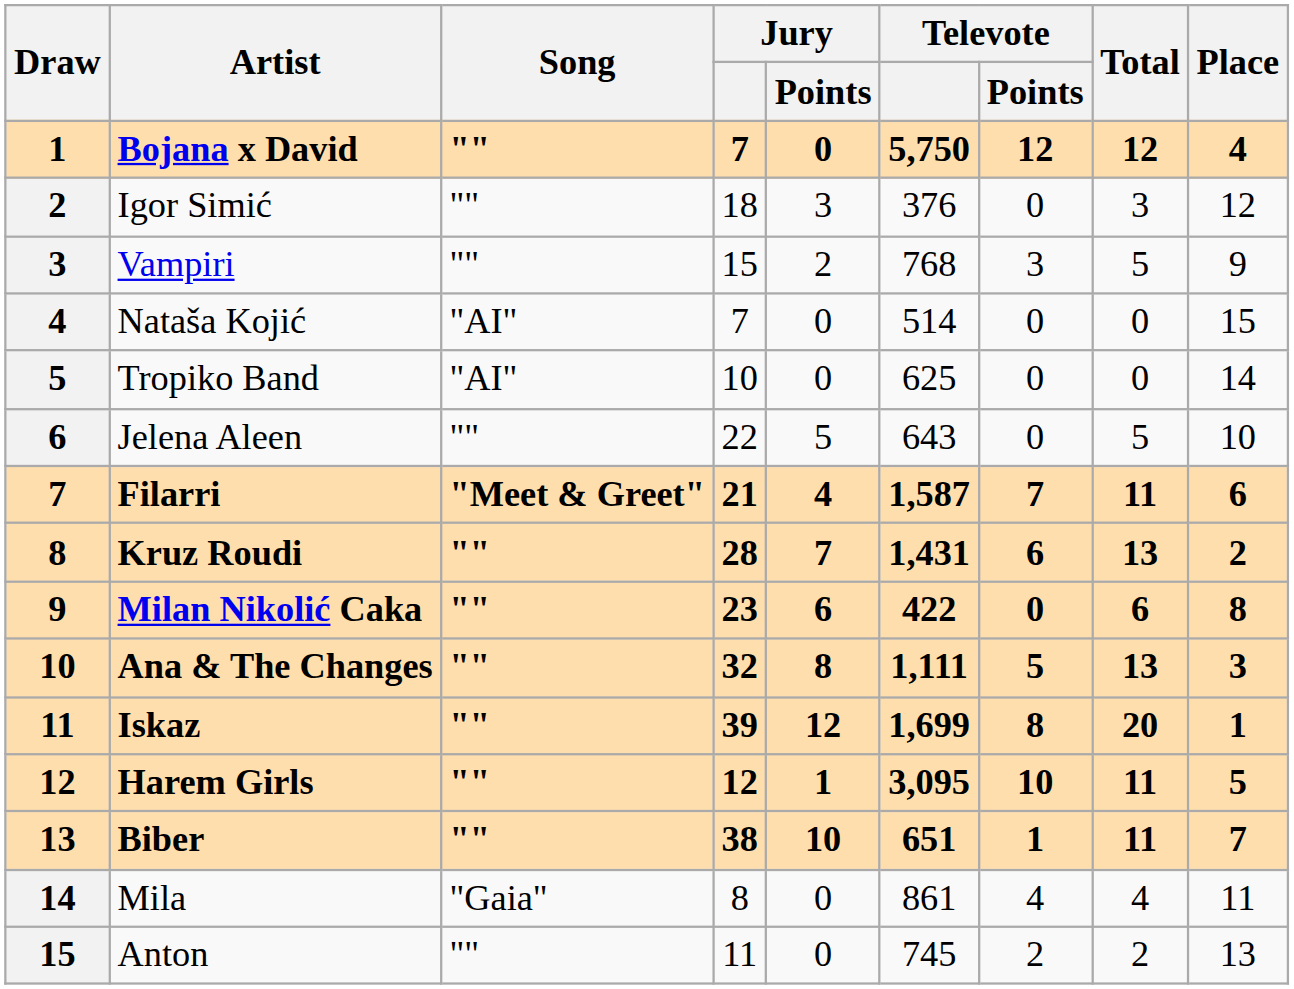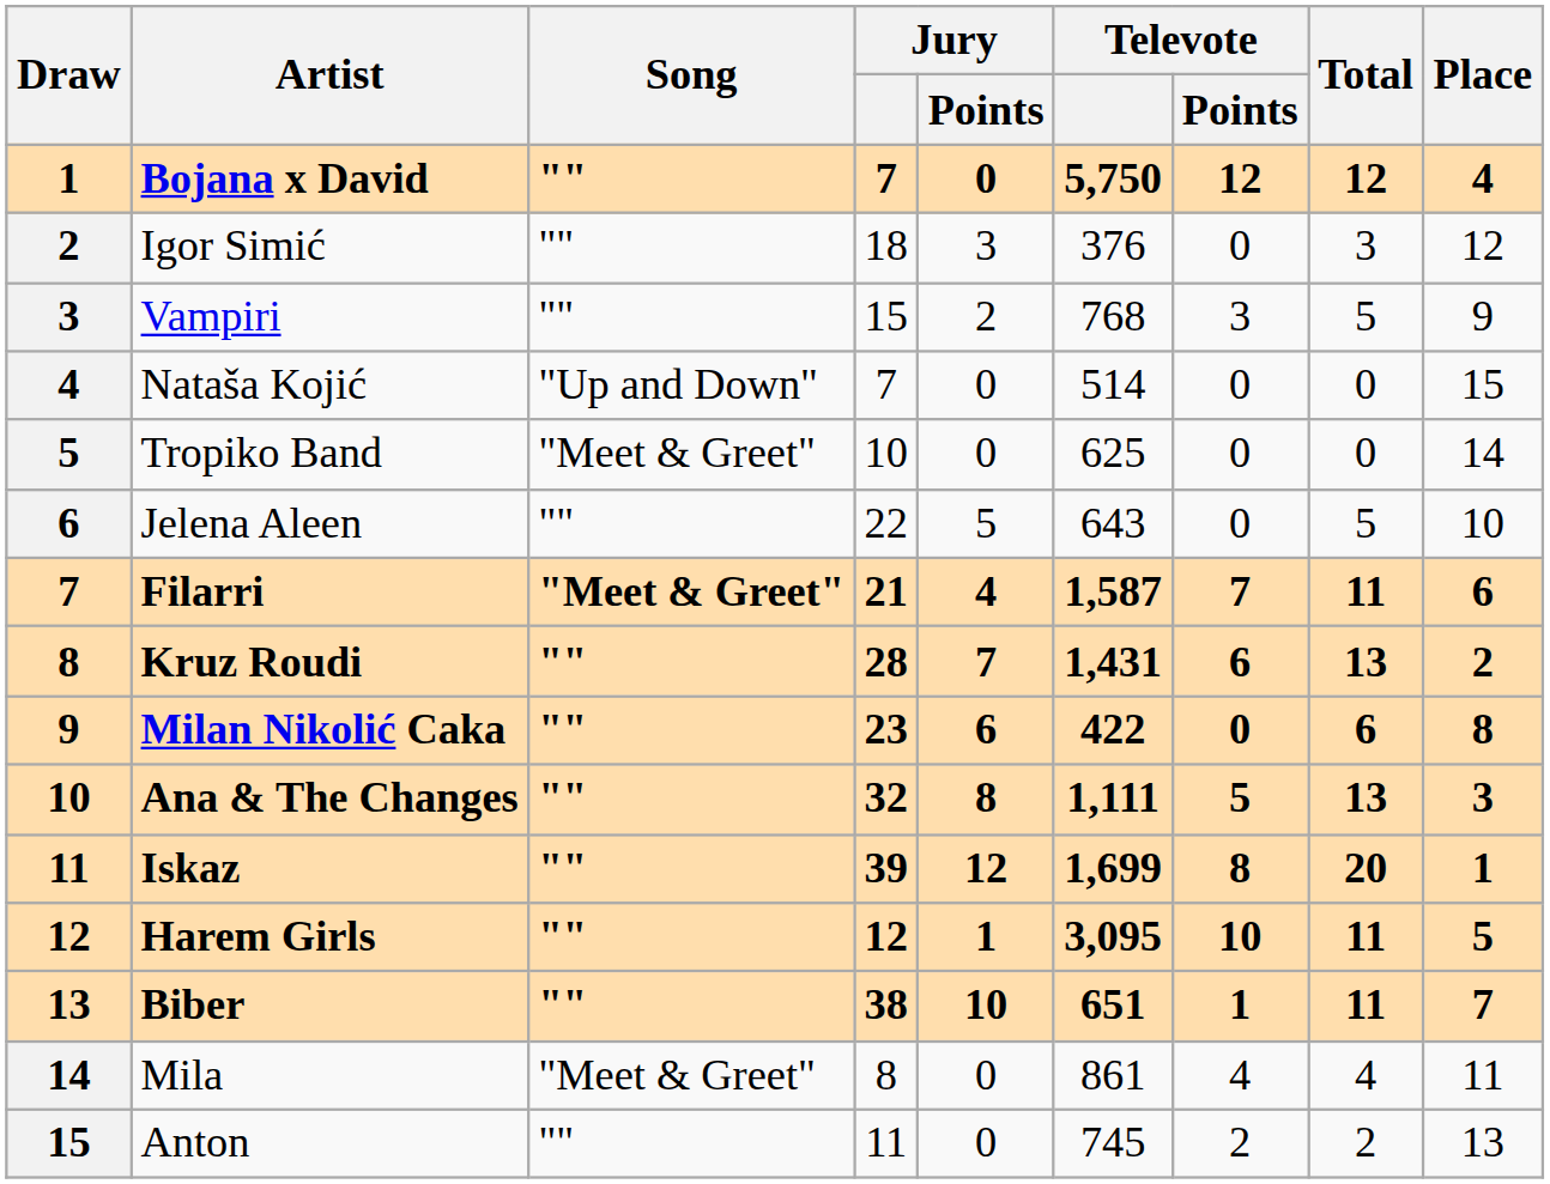 <table class="sortable wikitable plainrowheaders" style="margin: 1em auto 1em auto; text-align:center;">
 <tr>
 <th rowspan="2">Draw</th>
 <th rowspan="2">Artist</th>
 <th rowspan="2">Song</th>
 <th colspan="2">Jury</th>
 <th colspan="2">Televote</th>
 <th rowspan="2" class="unsortable">Total</th>
 <th rowspan="2">Place</th>
 </tr>
 <tr>
 <th></th>
 <th class="unsortable">Points</th>
 <th></th>
 <th class="unsortable">Points</th>
 </tr>
 <tr style="font-weight:bold; background:navajowhite">
 <th scope="row" style="text-align:center; font-weight:bold; background:navajowhite">1</th>
 <td align="left"><a href='#'>Bojana</a> x David</td>
 <td align="left">""</td>
 <td data-sort-value="8.1">7</td>
 <td>0</td>
 <td>5,750</td>
 <td>12</td>
 <td>12</td>
 <td>4</td>
 </tr>
 <tr>
 <th scope="row" style="text-align:center">2</th>
 <td align="left">Igor Simić</td>
 <td align="left">""</td>
 <td>18</td>
 <td>3</td>
 <td>376</td>
 <td>0</td>
 <td>3</td>
 <td>12</td>
 </tr>
 <tr>
 <th scope="row" style="text-align:center">3</th>
 <td align="left"><a href='#'>Vampiri</a></td>
 <td align="left">""</td>
 <td>15</td>
 <td>2</td>
 <td>768</td>
 <td>3</td>
 <td>5</td>
 <td>9</td>
 </tr>
 <tr>
 <th scope="row" style="text-align:center">4</th>
 <td align="left">Nataša Kojić</td>
-<td align="left">"AI"</td>
+<td align="left">"Up and Down"</td>
 <td>7</td>
 <td>0</td>
 <td>514</td>
 <td>0</td>
 <td>0</td>
 <td>15</td>
 </tr>
 <tr>
 <th scope="row" style="text-align:center">5</th>
 <td align="left">Tropiko Band</td>
-<td align="left">"AI"</td>
+<td align="left">"Meet & Greet"</td>
 <td>10</td>
 <td>0</td>
 <td>625</td>
 <td>0</td>
 <td>0</td>
 <td>14</td>
 </tr>
 <tr>
 <th scope="row" style="text-align:center">6</th>
 <td align="left">Jelena Aleen</td>
 <td align="left">""</td>
 <td>22</td>
 <td>5</td>
 <td>643</td>
 <td>0</td>
 <td>5</td>
 <td>10</td>
 </tr>
 <tr style="font-weight:bold; background:navajowhite">
 <th scope="row" style="text-align:center; font-weight:bold; background:navajowhite">7</th>
 <td align="left">Filarri</td>
 <td align="left">"Meet & Greet"</td>
 <td>21</td>
 <td>4</td>
 <td>1,587</td>
 <td>7</td>
 <td>11</td>
 <td>6</td>
 </tr>
 <tr style="font-weight:bold; background:navajowhite">
 <th scope="row" style="text-align:center; font-weight:bold; background:navajowhite">8</th>
 <td align="left">Kruz Roudi</td>
 <td align="left">""</td>
 <td>28</td>
 <td>7</td>
 <td>1,431</td>
 <td>6</td>
 <td>13</td>
 <td>2</td>
 </tr>
 <tr style="font-weight:bold; background:navajowhite">
 <th scope="row" style="text-align:center; font-weight:bold; background:navajowhite">9</th>
 <td align="left"><a href='#'>Milan Nikolić</a>  Caka</td>
 <td align="left">""</td>
 <td>23</td>
 <td>6</td>
 <td>422</td>
 <td>0</td>
 <td>6</td>
 <td>8</td>
 </tr>
 <tr style="font-weight:bold; background:navajowhite">
 <th scope="row" style="text-align:center; font-weight:bold; background:navajowhite">10</th>
 <td align="left">Ana & The Changes</td>
 <td align="left">""</td>
 <td>32</td>
 <td>8</td>
 <td>1,111</td>
 <td>5</td>
 <td>13</td>
 <td>3</td>
 </tr>
 <tr style="font-weight:bold; background:navajowhite">
 <th scope="row" style="text-align:center; font-weight:bold; background:navajowhite">11</th>
 <td align="left">Iskaz</td>
 <td align="left">""</td>
 <td>39</td>
 <td>12</td>
 <td>1,699</td>
 <td>8</td>
 <td>20</td>
 <td>1</td>
 </tr>
 <tr style="font-weight:bold; background:navajowhite">
 <th scope="row" style="text-align:center; font-weight:bold; background:navajowhite">12</th>
 <td align="left">Harem Girls</td>
 <td align="left">""</td>
 <td>12</td>
 <td>1</td>
 <td>3,095</td>
 <td>10</td>
 <td>11</td>
 <td>5</td>
 </tr>
 <tr style="font-weight:bold; background:navajowhite">
 <th scope="row" style="text-align:center; font-weight:bold; background:navajowhite">13</th>
 <td align="left">Biber</td>
 <td align="left">""</td>
 <td>38</td>
 <td>10</td>
 <td>651</td>
 <td>1</td>
 <td>11</td>
 <td>7</td>
 </tr>
 <tr>
 <th scope="row" style="text-align:center">14</th>
 <td align="left">Mila</td>
-<td align="left">"Gaia"</td>
+<td align="left">"Meet & Greet"</td>
 <td>8</td>
 <td>0</td>
 <td>861</td>
 <td>4</td>
 <td>4</td>
 <td>11</td>
 </tr>
 <tr>
 <th scope="row" style="text-align:center">15</th>
 <td align="left">Anton</td>
 <td align="left">""</td>
 <td>11</td>
 <td>0</td>
 <td>745</td>
 <td>2</td>
 <td>2</td>
 <td>13</td>
 </tr>
 </table>
